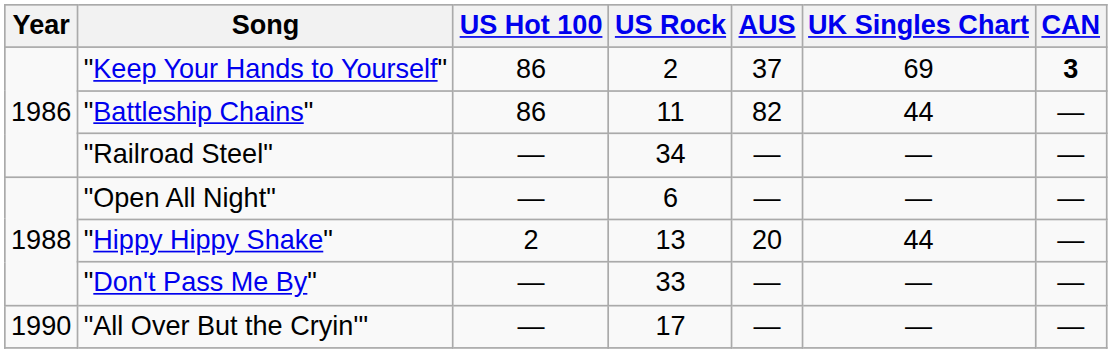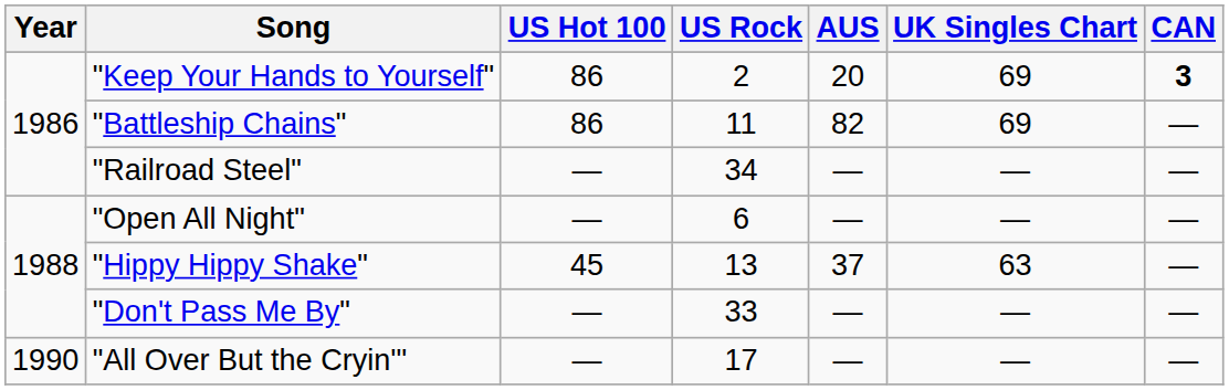 <table class="wikitable">
 <tr>
 <th>Year</th>
 <th>Song</th>
 <th><a href='#'>US Hot 100</a></th>
 <th><a href='#'>US Rock</a></th>
 <th><a href='#'>AUS</a></th>
 <th><a href='#'>UK Singles Chart</a></th>
 <th><a href='#'>CAN</a></th>
 </tr>
 <tr>
 <td rowspan="3">1986</td>
 <td>"<a href='#'>Keep Your Hands to Yourself</a>"</td>
 <td align="center">86</td>
 <td align="center">2</td>
-<td align="center">37</td>
+<td align="center">20</td>
 <td align="center">69</td>
 <td align="center"><strong>3</strong></td>
 </tr>
 <tr>
 <td>"<a href='#'>Battleship Chains</a>"</td>
 <td align="center">86</td>
 <td align="center">11</td>
 <td align="center">82</td>
-<td align="center">44</td>
+<td align="center">69</td>
 <td align="center">—</td>
 </tr>
 <tr>
 <td>"Railroad Steel"</td>
 <td align="center">—</td>
 <td align="center">34</td>
 <td align="center">—</td>
 <td align="center">—</td>
 <td align="center">—</td>
 </tr>
 <tr>
 <td rowspan="3">1988</td>
 <td>"Open All Night"</td>
 <td align="center">—</td>
 <td align="center">6</td>
 <td align="center">—</td>
 <td align="center">—</td>
 <td align="center">—</td>
 </tr>
 <tr>
 <td>"<a href='#'>Hippy Hippy Shake</a>"</td>
-<td align="center">2</td>
+<td align="center">45</td>
 <td align="center">13</td>
-<td align="center">20</td>
-<td align="center">44</td>
+<td align="center">37</td>
+<td align="center">63</td>
 <td align="center">—</td>
 </tr>
 <tr>
 <td>"<a href='#'>Don't Pass Me By</a>"</td>
 <td align="center">—</td>
 <td align="center">33</td>
 <td align="center">—</td>
 <td align="center">—</td>
 <td align="center">—</td>
 </tr>
 <tr>
 <td rowspan="1">1990</td>
 <td>"All Over But the Cryin'"</td>
 <td align="center">—</td>
 <td align="center">17</td>
 <td align="center">—</td>
 <td align="center">—</td>
 <td align="center">—</td>
 </tr>
 </table>
